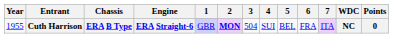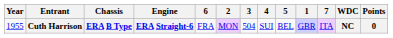 <table class="wikitable" style="text-align:center; font-size:90%">
 <tr>
 <th>Year</th>
 <th>Entrant</th>
 <th>Chassis</th>
 <th>Engine</th>
-<th>1</th>
+<th>6</th>
 <th>2</th>
 <th>3</th>
 <th>4</th>
 <th>5</th>
-<th>6</th>
+<th>1</th>
 <th>7</th>
 <th>WDC</th>
 <th>Points</th>
 </tr>
 <tr>
 <td><a href='#'>1955</a></td>
 <th>Cuth Harrison</th>
 <th><a href='#'>ERA</a> <a href='#'>B Type</a></th>
 <th><a href='#'>ERA</a> <a href='#'>Straight-6</a></th>
-<td style="background:#CFCFFF;"><a href='#'>GBR</a><br></td>
-<td style="background:#EFCFFF;"><strong><a href='#'>MON</a><br></strong></td>
+<td><a href='#'>FRA</a></td>
+<td style="background:#EFCFFF;"><a href='#'>MON</a><br></td>
 <td><a href='#'>504</a></td>
 <td><a href='#'>SUI</a></td>
 <td><a href='#'>BEL</a></td>
-<td><a href='#'>FRA</a></td>
+<td style="background:#CFCFFF;"><a href='#'>GBR</a><br></td>
 <td style="background:#EFCFFF;"><a href='#'>ITA</a><br></td>
 <th>NC</th>
 <th>0</th>
 </tr>
 </table>
